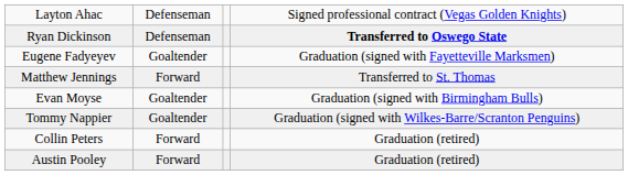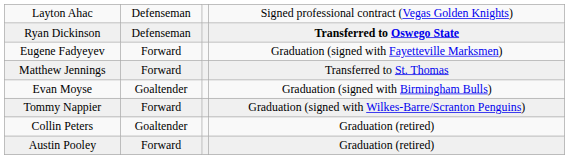 <table class="wikitable" width="60%">
 <tr align="center" bgcolor="">
 <td>Layton Ahac</td>
 <td>Defenseman</td>
 <td></td>
 <td>Signed professional contract (<a href='#'>Vegas Golden Knights</a>)</td>
 </tr>
 <tr align="center" bgcolor="f0f0f0">
 <td>Ryan Dickinson</td>
 <td>Defenseman</td>
 <td></td>
 <td><strong>Transferred to <a href='#'>Oswego State</a></strong></td>
 </tr>
 <tr align="center" bgcolor="">
 <td>Eugene Fadyeyev</td>
-<td>Goaltender</td>
+<td>Forward</td>
 <td></td>
 <td>Graduation (signed with <a href='#'>Fayetteville Marksmen</a>)</td>
 </tr>
 <tr align="center" bgcolor="f0f0f0">
 <td>Matthew Jennings</td>
 <td>Forward</td>
 <td></td>
 <td>Transferred to <a href='#'>St. Thomas</a></td>
 </tr>
 <tr align="center" bgcolor="">
 <td>Evan Moyse</td>
 <td>Goaltender</td>
 <td></td>
 <td>Graduation (signed with <a href='#'>Birmingham Bulls</a>)</td>
 </tr>
 <tr align="center" bgcolor="f0f0f0">
 <td>Tommy Nappier</td>
-<td>Goaltender</td>
+<td>Forward</td>
 <td></td>
 <td>Graduation (signed with <a href='#'>Wilkes-Barre/Scranton Penguins</a>)</td>
 </tr>
 <tr align="center" bgcolor="">
 <td>Collin Peters</td>
-<td>Forward</td>
+<td>Goaltender</td>
 <td></td>
 <td>Graduation (retired)</td>
 </tr>
 <tr align="center" bgcolor="f0f0f0">
 <td>Austin Pooley</td>
 <td>Forward</td>
 <td></td>
 <td>Graduation (retired)</td>
 </tr>
 </table>
